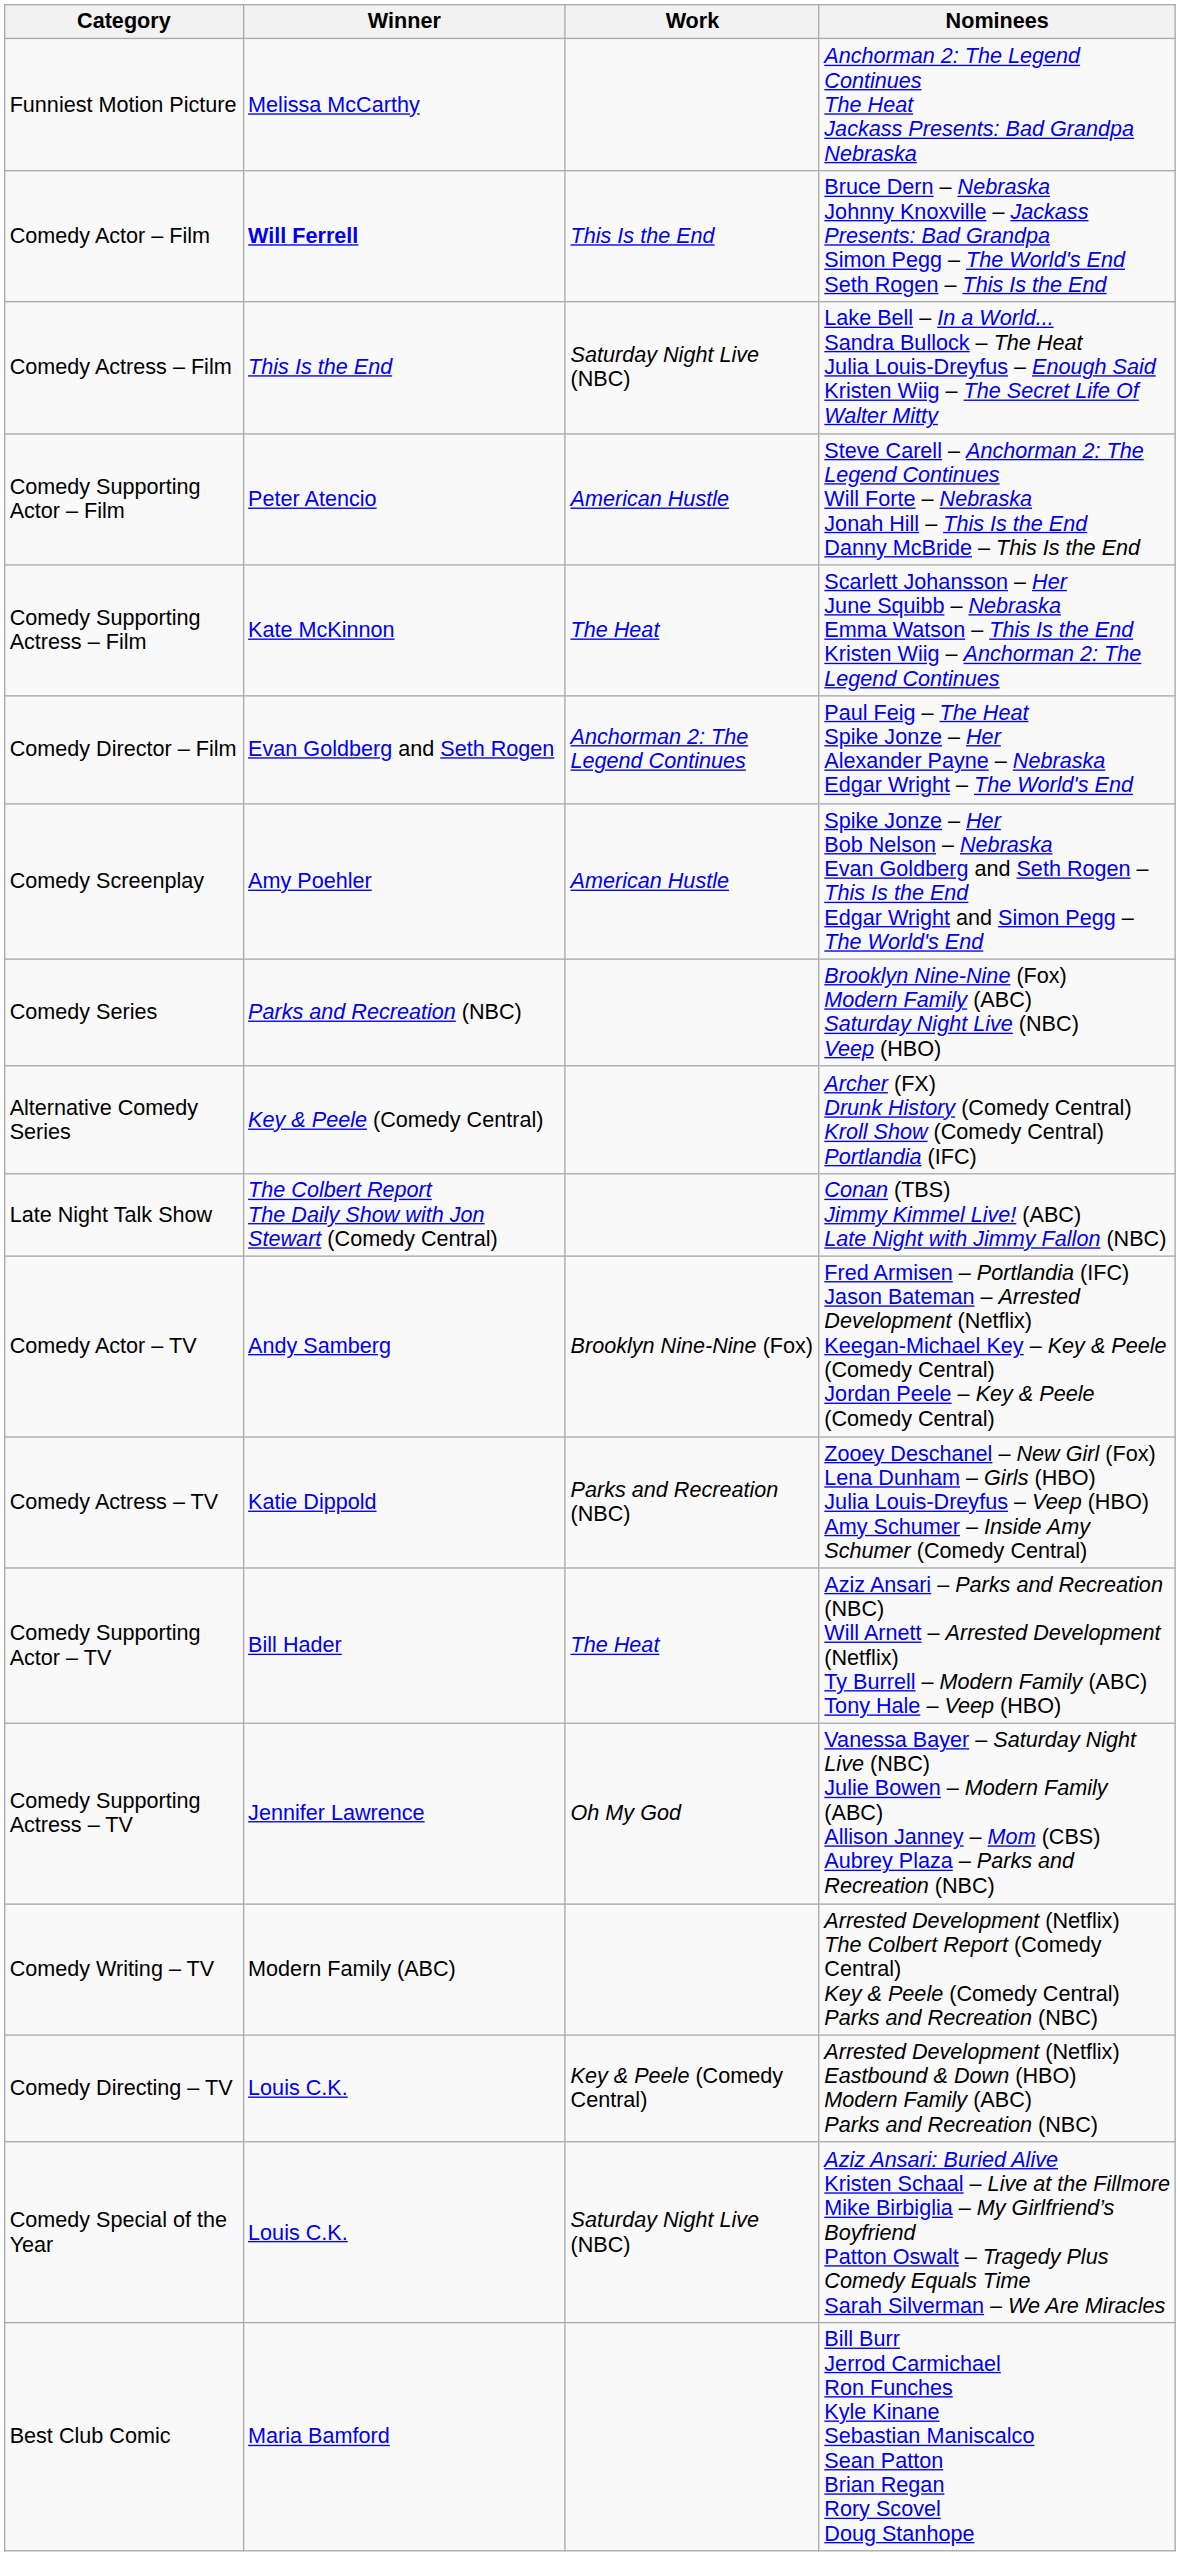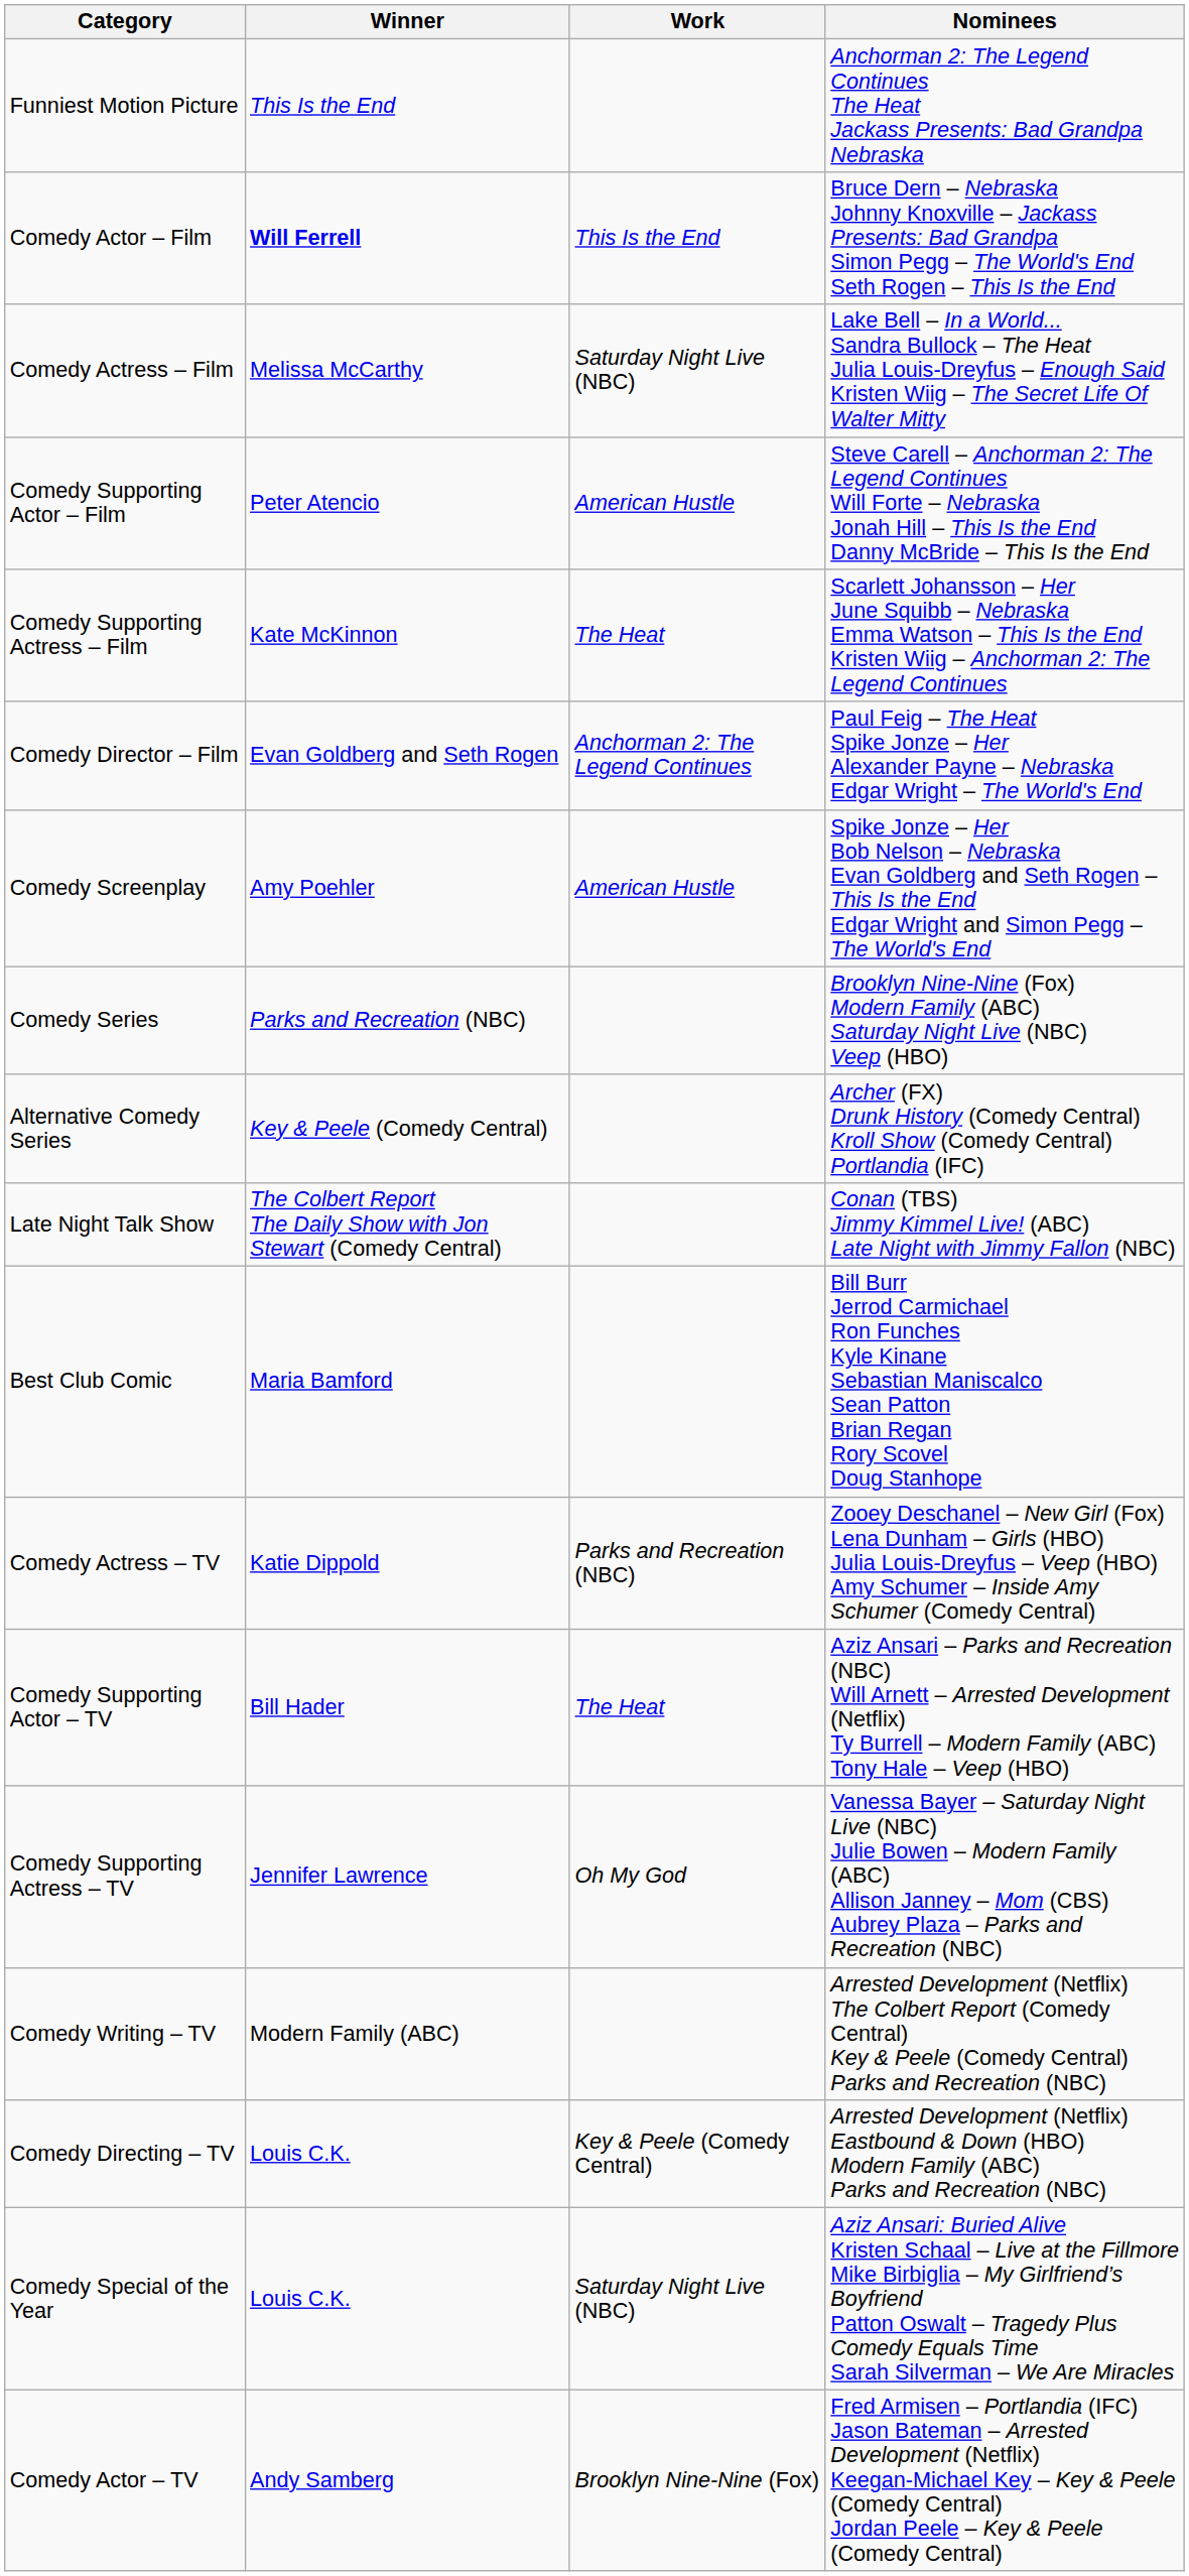 <table class="wikitable sortable">
 <tr>
 <th>Category</th>
 <th>Winner</th>
 <th>Work</th>
 <th class="unsortable">Nominees</th>
 </tr>
 <tr>
 <td>Funniest Motion Picture</td>
-<td><a href='#'>Melissa McCarthy</a></td>
+<td><em><a href='#'>This Is the End</a></em></td>
 <td></td>
 <td><em><a href='#'>Anchorman 2: The Legend Continues</a></em><br><em><a href='#'>The Heat</a></em><br><em><a href='#'>Jackass Presents: Bad Grandpa</a></em><br><em><a href='#'>Nebraska</a></em></td>
 </tr>
 <tr>
 <td>Comedy Actor – Film</td>
 <td><strong><a href='#'>Will Ferrell</a></strong></td>
 <td><em><a href='#'>This Is the End</a></em></td>
 <td><a href='#'>Bruce Dern</a> – <em><a href='#'>Nebraska</a></em><br><a href='#'>Johnny Knoxville</a> – <em><a href='#'>Jackass Presents: Bad Grandpa</a></em><br><a href='#'>Simon Pegg</a> – <em><a href='#'>The World's End</a></em><br><a href='#'>Seth Rogen</a> – <em><a href='#'>This Is the End</a></em></td>
 </tr>
 <tr>
 <td>Comedy Actress – Film</td>
-<td><em><a href='#'>This Is the End</a></em></td>
+<td><a href='#'>Melissa McCarthy</a></td>
 <td><em>Saturday Night Live</em> (NBC)</td>
 <td><a href='#'>Lake Bell</a> – <em><a href='#'>In a World...</a></em><br><a href='#'>Sandra Bullock</a> – <em>The Heat</em><br><a href='#'>Julia Louis-Dreyfus</a> – <em><a href='#'>Enough Said</a></em><br><a href='#'>Kristen Wiig</a> – <em><a href='#'>The Secret Life Of Walter Mitty</a></em></td>
 </tr>
 <tr>
 <td>Comedy Supporting Actor – Film</td>
 <td><a href='#'>Peter Atencio</a></td>
 <td><em><a href='#'>American Hustle</a></em></td>
 <td><a href='#'>Steve Carell</a> – <em><a href='#'>Anchorman 2: The Legend Continues</a></em><br><a href='#'>Will Forte</a> – <em><a href='#'>Nebraska</a></em><br><a href='#'>Jonah Hill</a> – <em><a href='#'>This Is the End</a></em><br><a href='#'>Danny McBride</a> – <em>This Is the End</em></td>
 </tr>
 <tr>
 <td>Comedy Supporting Actress – Film</td>
 <td><a href='#'>Kate McKinnon</a></td>
 <td><em><a href='#'>The Heat</a></em></td>
 <td><a href='#'>Scarlett Johansson</a> – <em><a href='#'>Her</a></em><br><a href='#'>June Squibb</a> – <em><a href='#'>Nebraska</a></em><br><a href='#'>Emma Watson</a> – <em><a href='#'>This Is the End</a></em><br><a href='#'>Kristen Wiig</a> – <em><a href='#'>Anchorman 2: The Legend Continues</a></em></td>
 </tr>
 <tr>
 <td>Comedy Director – Film</td>
 <td><a href='#'>Evan Goldberg</a> and <a href='#'>Seth Rogen</a></td>
 <td><em><a href='#'>Anchorman 2: The Legend Continues</a></em></td>
 <td><a href='#'>Paul Feig</a> – <em><a href='#'>The Heat</a></em><br><a href='#'>Spike Jonze</a> – <em><a href='#'>Her</a></em><br><a href='#'>Alexander Payne</a> – <em><a href='#'>Nebraska</a></em><br><a href='#'>Edgar Wright</a> – <em><a href='#'>The World's End</a></em></td>
 </tr>
 <tr>
 <td>Comedy Screenplay</td>
 <td><a href='#'>Amy Poehler</a></td>
 <td><em><a href='#'>American Hustle</a></em></td>
 <td><a href='#'>Spike Jonze</a> – <em><a href='#'>Her</a></em><br><a href='#'>Bob Nelson</a> – <em><a href='#'>Nebraska</a></em><br><a href='#'>Evan Goldberg</a> and <a href='#'>Seth Rogen</a> – <em><a href='#'>This Is the End</a></em><br><a href='#'>Edgar Wright</a> and <a href='#'>Simon Pegg</a> – <em><a href='#'>The World's End</a></em></td>
 </tr>
 <tr>
 <td>Comedy Series</td>
 <td><em><a href='#'>Parks and Recreation</a></em> (NBC)</td>
 <td></td>
 <td><em><a href='#'>Brooklyn Nine-Nine</a></em> (Fox)<br><em><a href='#'>Modern Family</a></em> (ABC)<br><em><a href='#'>Saturday Night Live</a></em> (NBC)<br><em><a href='#'>Veep</a></em> (HBO)</td>
 </tr>
 <tr>
 <td>Alternative Comedy Series</td>
 <td><em><a href='#'>Key & Peele</a></em> (Comedy Central)</td>
 <td></td>
 <td><em><a href='#'>Archer</a></em> (FX)<br><em><a href='#'>Drunk History</a></em> (Comedy Central)<br><em><a href='#'>Kroll Show</a></em> (Comedy Central)<br><em><a href='#'>Portlandia</a></em> (IFC)</td>
 </tr>
 <tr>
 <td>Late Night Talk Show</td>
 <td><em><a href='#'>The Colbert Report</a></em><br><em><a href='#'>The Daily Show with Jon Stewart</a></em> (Comedy Central)</td>
 <td></td>
 <td><em><a href='#'>Conan</a></em> (TBS)<br><em><a href='#'>Jimmy Kimmel Live!</a></em> (ABC)<br><em><a href='#'>Late Night with Jimmy Fallon</a></em> (NBC)</td>
 </tr>
 <tr>
-<td>Comedy Actor – TV</td>
-<td><a href='#'>Andy Samberg</a></td>
-<td><em>Brooklyn Nine-Nine</em> (Fox)</td>
-<td><a href='#'>Fred Armisen</a> – <em>Portlandia</em> (IFC)<br><a href='#'>Jason Bateman</a> – <em>Arrested Development</em> (Netflix)<br><a href='#'>Keegan-Michael Key</a> – <em>Key & Peele</em> (Comedy Central)<br><a href='#'>Jordan Peele</a> – <em>Key & Peele</em> (Comedy Central)</td>
+<td>Best Club Comic</td>
+<td><a href='#'>Maria Bamford</a></td>
+<td></td>
+<td><a href='#'>Bill Burr</a><br> <a href='#'>Jerrod Carmichael</a><br> <a href='#'>Ron Funches</a><br> <a href='#'>Kyle Kinane</a><br> <a href='#'>Sebastian Maniscalco</a><br> <a href='#'>Sean Patton</a><br> <a href='#'>Brian Regan</a><br> <a href='#'>Rory Scovel</a><br> <a href='#'>Doug Stanhope</a><br></td>
 </tr>
 <tr>
 <td>Comedy Actress – TV</td>
 <td><a href='#'>Katie Dippold</a></td>
 <td><em>Parks and Recreation</em> (NBC)</td>
 <td><a href='#'>Zooey Deschanel</a> – <em>New Girl</em> (Fox)<br><a href='#'>Lena Dunham</a> – <em>Girls</em> (HBO)<br><a href='#'>Julia Louis-Dreyfus</a> – <em>Veep</em> (HBO)<br><a href='#'>Amy Schumer</a> – <em>Inside Amy Schumer</em> (Comedy Central)</td>
 </tr>
 <tr>
 <td>Comedy Supporting Actor – TV</td>
 <td><a href='#'>Bill Hader</a></td>
 <td><em><a href='#'>The Heat</a></em></td>
 <td><a href='#'>Aziz Ansari</a> – <em>Parks and Recreation</em> (NBC)<br><a href='#'>Will Arnett</a> – <em>Arrested Development</em> (Netflix)<br><a href='#'>Ty Burrell</a> – <em>Modern Family</em> (ABC)<br><a href='#'>Tony Hale</a> – <em>Veep</em> (HBO)</td>
 </tr>
 <tr>
 <td>Comedy Supporting Actress – TV</td>
 <td><a href='#'>Jennifer Lawrence</a></td>
 <td><em>Oh My God</em></td>
 <td><a href='#'>Vanessa Bayer</a> – <em>Saturday Night Live</em> (NBC)<br><a href='#'>Julie Bowen</a> – <em>Modern Family</em> (ABC)<br><a href='#'>Allison Janney</a> – <em><a href='#'>Mom</a></em> (CBS)<br><a href='#'>Aubrey Plaza</a> – <em>Parks and Recreation</em> (NBC)</td>
 </tr>
 <tr>
 <td>Comedy Writing – TV</td>
 <td>Modern Family (ABC)</td>
 <td></td>
 <td><em>Arrested Development</em> (Netflix)<br> <em>The Colbert Report</em> (Comedy Central)<br> <em>Key & Peele</em> (Comedy Central)<br> <em>Parks and Recreation</em> (NBC)</td>
 </tr>
 <tr>
 <td>Comedy Directing – TV</td>
 <td><a href='#'>Louis C.K.</a></td>
 <td><em>Key & Peele</em> (Comedy Central)</td>
 <td><em>Arrested Development</em> (Netflix)<br> <em>Eastbound & Down</em> (HBO)<br> <em>Modern Family</em> (ABC)<br> <em>Parks and Recreation</em> (NBC)</td>
 </tr>
 <tr>
 <td>Comedy Special of the Year</td>
 <td><a href='#'>Louis C.K.</a></td>
 <td><em>Saturday Night Live</em> (NBC)</td>
 <td><em><a href='#'>Aziz Ansari: Buried Alive</a></em><br> <a href='#'>Kristen Schaal</a> – <em>Live at the Fillmore</em><br> <a href='#'>Mike Birbiglia</a> – <em>My Girlfriend’s Boyfriend</em><br> <a href='#'>Patton Oswalt</a> – <em>Tragedy Plus Comedy Equals Time</em><br> <a href='#'>Sarah Silverman</a> – <em>We Are Miracles</em></td>
 </tr>
 <tr>
-<td>Best Club Comic</td>
-<td><a href='#'>Maria Bamford</a></td>
-<td></td>
-<td><a href='#'>Bill Burr</a><br> <a href='#'>Jerrod Carmichael</a><br> <a href='#'>Ron Funches</a><br> <a href='#'>Kyle Kinane</a><br> <a href='#'>Sebastian Maniscalco</a><br> <a href='#'>Sean Patton</a><br> <a href='#'>Brian Regan</a><br> <a href='#'>Rory Scovel</a><br> <a href='#'>Doug Stanhope</a><br></td>
+<td>Comedy Actor – TV</td>
+<td><a href='#'>Andy Samberg</a></td>
+<td><em>Brooklyn Nine-Nine</em> (Fox)</td>
+<td><a href='#'>Fred Armisen</a> – <em>Portlandia</em> (IFC)<br><a href='#'>Jason Bateman</a> – <em>Arrested Development</em> (Netflix)<br><a href='#'>Keegan-Michael Key</a> – <em>Key & Peele</em> (Comedy Central)<br><a href='#'>Jordan Peele</a> – <em>Key & Peele</em> (Comedy Central)</td>
 </tr>
 </table>
